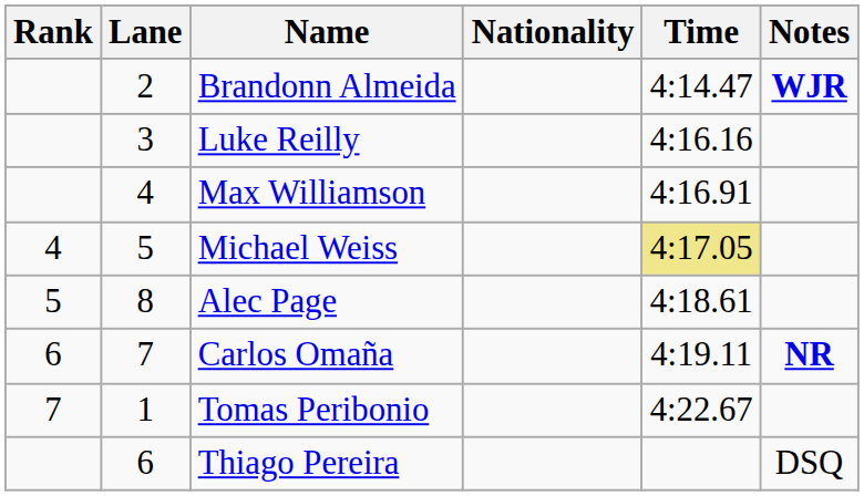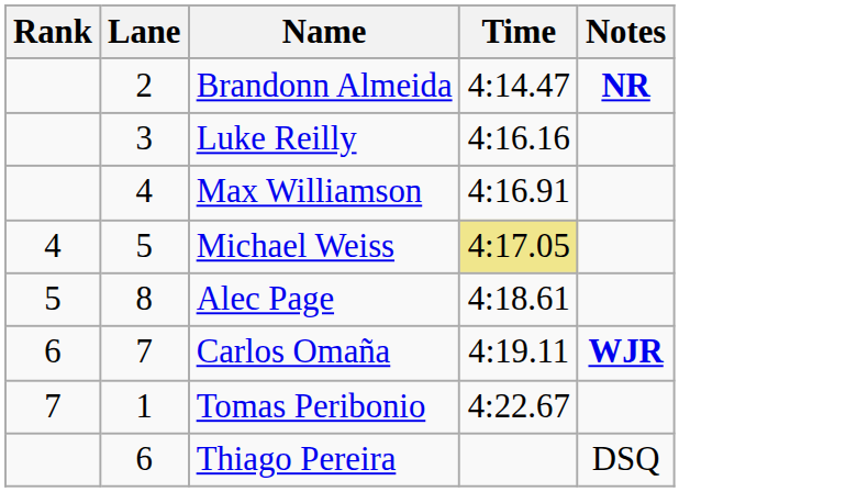 <table class="wikitable sortable" style="text-align:center">
 <tr>
 <th>Rank</th>
 <th>Lane</th>
 <th>Name</th>
-<th>Nationality</th>
 <th>Time</th>
 <th>Notes</th>
 </tr>
 <tr>
 <td></td>
 <td>2</td>
 <td align=left><a href='#'>Brandonn Almeida</a></td>
-<td align=left></td>
 <td>4:14.47</td>
-<td><strong><a href='#'>WJR</a></strong></td>
+<td><strong><a href='#'>NR</a></strong></td>
 </tr>
 <tr>
 <td></td>
 <td>3</td>
 <td align=left><a href='#'>Luke Reilly</a></td>
-<td align=left></td>
 <td>4:16.16</td>
 <td></td>
 </tr>
 <tr>
 <td></td>
 <td>4</td>
 <td align=left><a href='#'>Max Williamson</a></td>
-<td align="left"></td>
 <td>4:16.91</td>
 <td></td>
 </tr>
 <tr>
 <td>4</td>
 <td>5</td>
 <td align=left><a href='#'>Michael Weiss</a></td>
-<td align=left></td>
 <td style="background: khaki;">4:17.05</td>
 <td></td>
 </tr>
 <tr>
 <td>5</td>
 <td>8</td>
 <td align=left><a href='#'>Alec Page</a></td>
-<td align=left></td>
 <td>4:18.61</td>
 <td></td>
 </tr>
 <tr>
 <td>6</td>
 <td>7</td>
 <td align=left><a href='#'>Carlos Omaña</a></td>
-<td align=left></td>
 <td>4:19.11</td>
-<td><strong><a href='#'>NR</a></strong></td>
+<td><strong><a href='#'>WJR</a></strong></td>
 </tr>
 <tr>
 <td>7</td>
 <td>1</td>
 <td align=left><a href='#'>Tomas Peribonio</a></td>
-<td align=left></td>
 <td>4:22.67</td>
 <td></td>
 </tr>
 <tr>
 <td></td>
 <td>6</td>
 <td align=left><a href='#'>Thiago Pereira</a></td>
-<td align=left></td>
 <td></td>
 <td>DSQ</td>
 </tr>
 </table>
